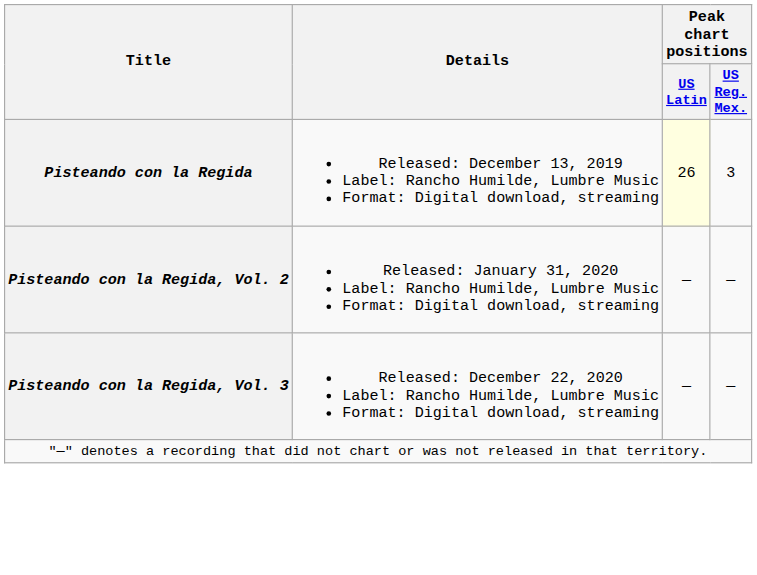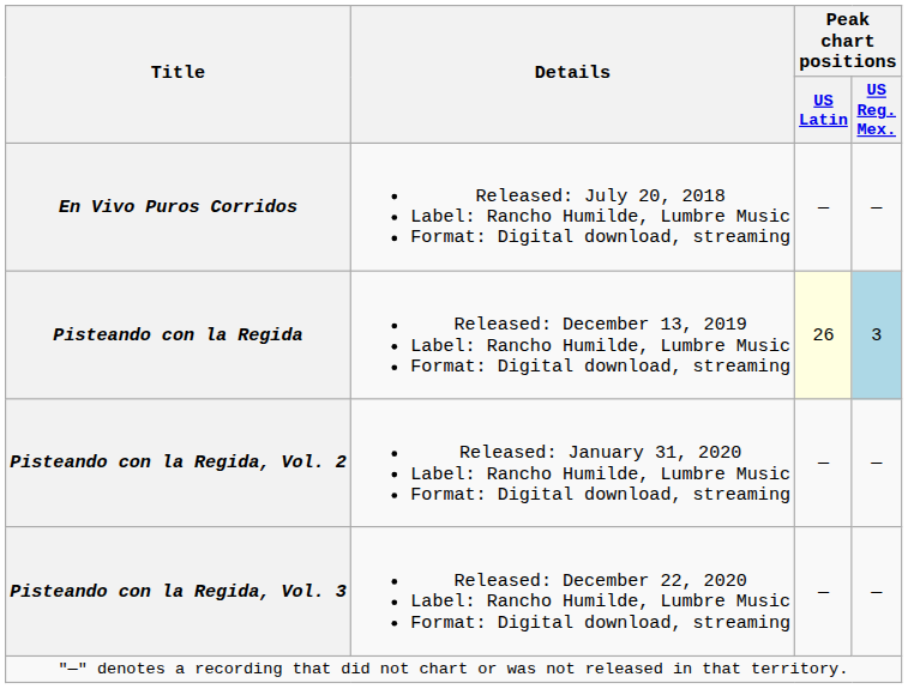 <table class="wikitable plainrowheaders" style="text-align:center;">
 <tr>
 <th scope="col" rowspan="2">Title</th>
 <th scope="col" rowspan="2">Details</th>
 <th scope="col" colspan="2">Peak chart positions</th>
 </tr>
 <tr>
 <th scope="col" style="width:2.5em;font-size:90%;"><a href='#'>US<br>Latin</a><br></th>
 <th scope="col" style="width:2.5em;font-size:90%;"><a href='#'>US<br>Reg.<br>Mex.</a><br></th>
 </tr>
 <tr>
+<th scope="row"><em>En Vivo Puros Corridos</em></th>
+<td><br><ul><li>Released: July 20, 2018</li><li>Label: Rancho Humilde, Lumbre Music</li><li>Format: Digital download, streaming</li></ul></td>
+<td>—</td>
+<td>—</td>
+</tr>
+<tr>
 <th scope="row"><em>Pisteando con la Regida</em></th>
 <td><br><ul><li>Released: December 13, 2019</li><li>Label: Rancho Humilde, Lumbre Music</li><li>Format: Digital download, streaming</li></ul></td>
 <td style="background: lightyellow;">26</td>
-<td>3</td>
+<td style="background: lightblue;">3</td>
 </tr>
 <tr>
 <th scope="row"><em>Pisteando con la Regida, Vol. 2</em></th>
 <td><br><ul><li>Released: January 31, 2020</li><li>Label: Rancho Humilde, Lumbre Music</li><li>Format: Digital download, streaming</li></ul></td>
 <td>—</td>
 <td>—</td>
 </tr>
 <tr>
 <th scope="row"><em>Pisteando con la Regida, Vol. 3</em></th>
 <td><br><ul><li>Released: December 22, 2020</li><li>Label: Rancho Humilde, Lumbre Music</li><li>Format: Digital download, streaming</li></ul></td>
 <td>—</td>
 <td>—</td>
 </tr>
 <tr>
 <td colspan="4" style="font-size:90%">"—" denotes a recording that did not chart or was not released in that territory.</td>
 </tr>
 </table>
